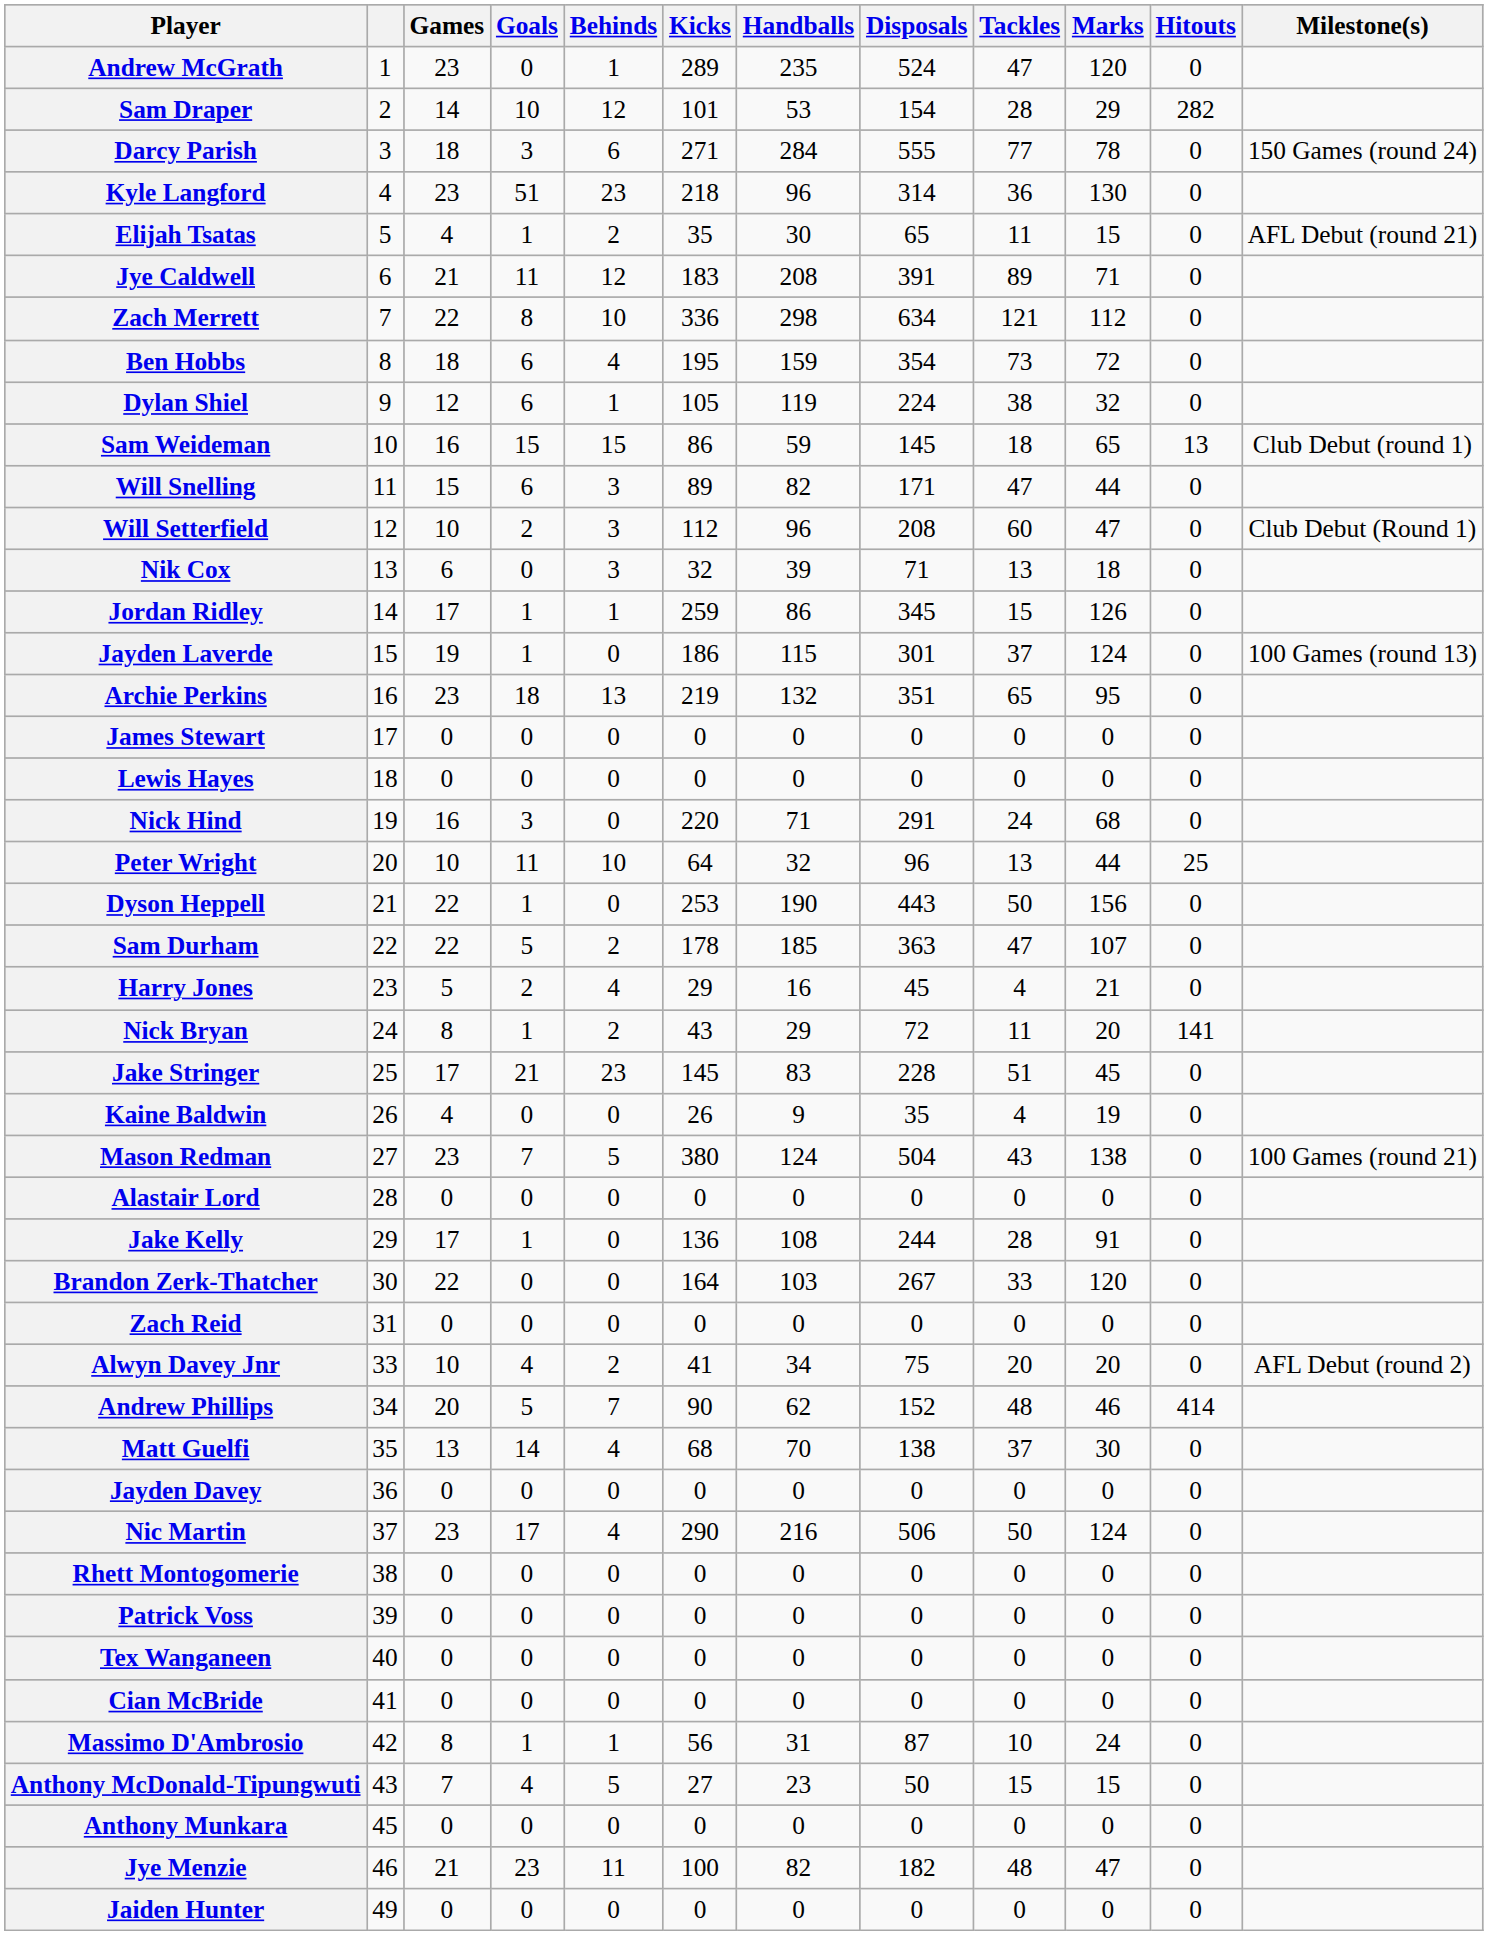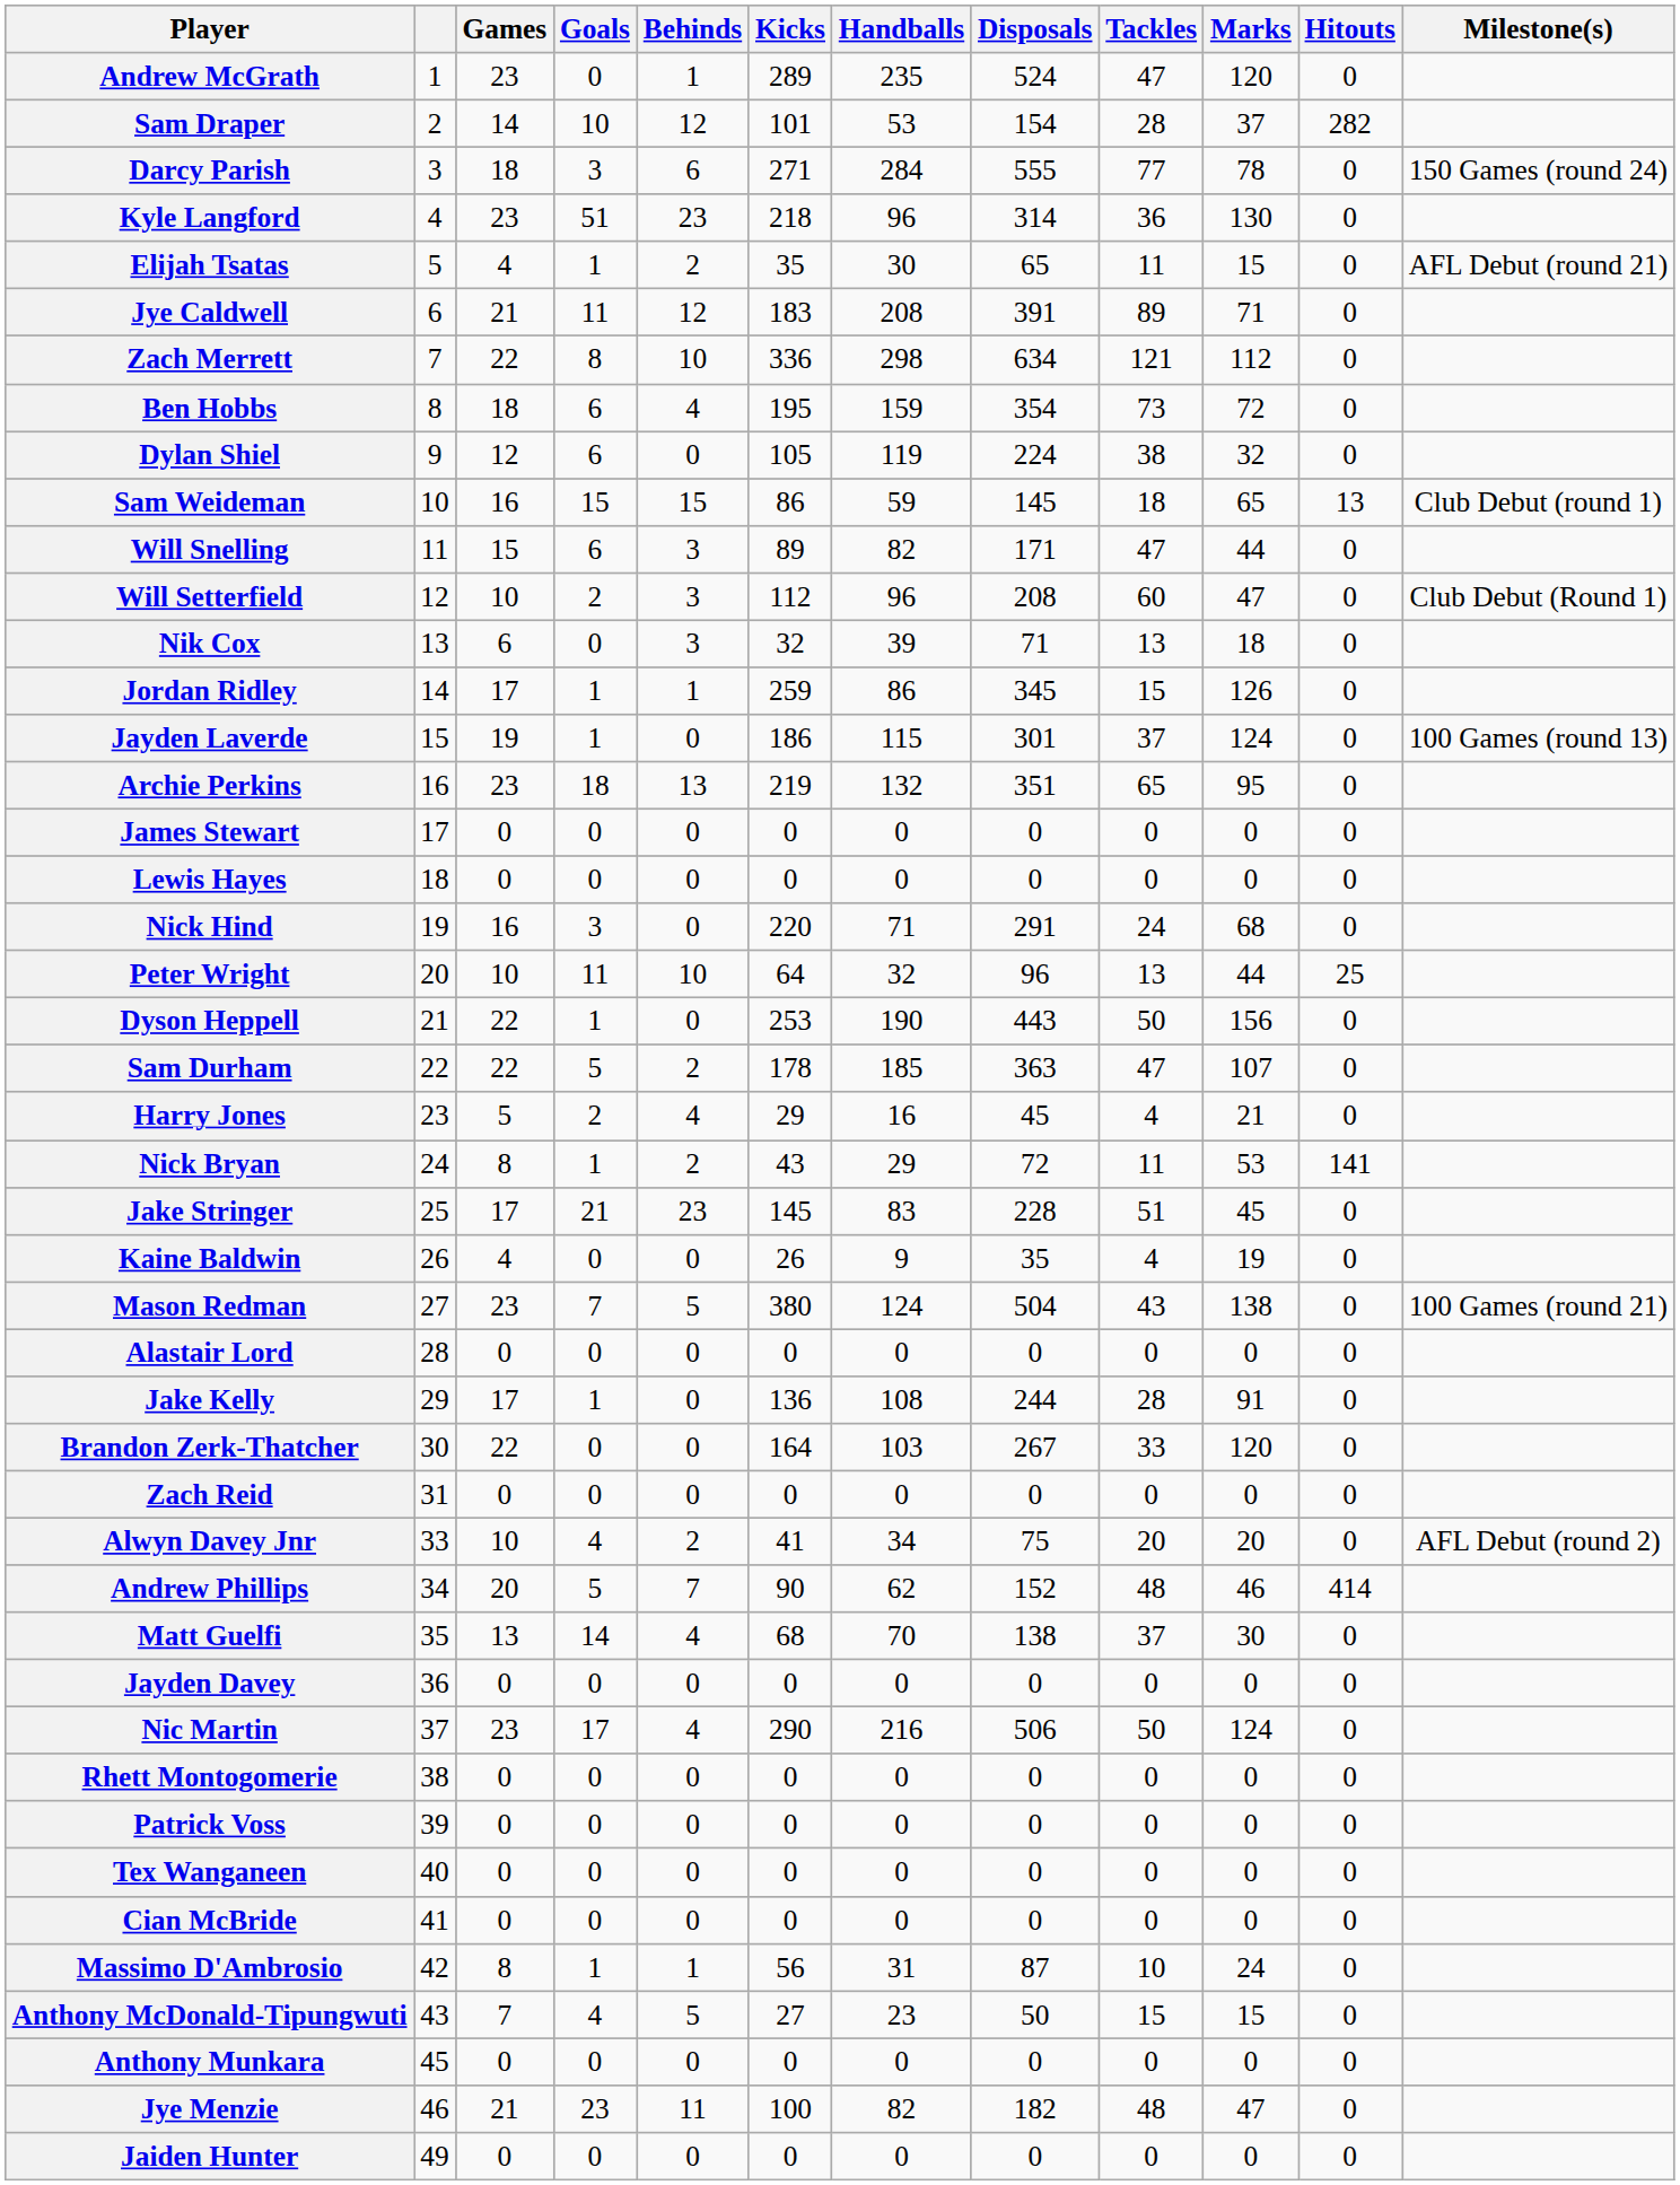 <table class="wikitable plainarrowheads sortable" style="text-align:center; font-size:95%">
 <tr>
 <th scope="col">Player</th>
 <th scope="col"></th>
 <th scope="col" width:3em>Games</th>
 <th scpoe="col" width:3em><a href='#'>Goals</a></th>
 <th scope="col" width:3em><a href='#'>Behinds</a></th>
 <th scope="col" width:3em><a href='#'>Kicks</a></th>
 <th scope="col" width:3em><a href='#'>Handballs</a></th>
 <th scope="col" width:3em><a href='#'>Disposals</a></th>
 <th scope="col" width:3em><a href='#'>Tackles</a></th>
 <th scope="col" width:3em><a href='#'>Marks</a></th>
 <th scope="col" width:3em><a href='#'>Hitouts</a></th>
 <th scope="col" class="unsortable">Milestone(s)</th>
 </tr>
 <tr>
 <th scope="row"><a href='#'>Andrew McGrath</a></th>
 <td>1</td>
 <td>23</td>
 <td>0</td>
 <td>1</td>
 <td>289</td>
 <td>235</td>
 <td>524</td>
 <td>47</td>
 <td>120</td>
 <td>0</td>
 <td></td>
 </tr>
 <tr>
 <th><a href='#'>Sam Draper</a></th>
 <td>2</td>
 <td>14</td>
 <td>10</td>
 <td>12</td>
 <td>101</td>
 <td>53</td>
 <td>154</td>
 <td>28</td>
-<td>29</td>
+<td>37</td>
 <td>282</td>
 <td></td>
 </tr>
 <tr>
 <th><a href='#'>Darcy Parish</a></th>
 <td>3</td>
 <td>18</td>
 <td>3</td>
 <td>6</td>
 <td>271</td>
 <td>284</td>
 <td>555</td>
 <td>77</td>
 <td>78</td>
 <td>0</td>
 <td>150 Games (round 24)</td>
 </tr>
 <tr>
 <th><a href='#'>Kyle Langford</a></th>
 <td>4</td>
 <td>23</td>
 <td>51</td>
 <td>23</td>
 <td>218</td>
 <td>96</td>
 <td>314</td>
 <td>36</td>
 <td>130</td>
 <td>0</td>
 <td></td>
 </tr>
 <tr>
 <th><a href='#'>Elijah Tsatas</a></th>
 <td>5</td>
 <td>4</td>
 <td>1</td>
 <td>2</td>
 <td>35</td>
 <td>30</td>
 <td>65</td>
 <td>11</td>
 <td>15</td>
 <td>0</td>
 <td>AFL Debut (round 21)</td>
 </tr>
 <tr>
 <th><a href='#'>Jye Caldwell</a></th>
 <td>6</td>
 <td>21</td>
 <td>11</td>
 <td>12</td>
 <td>183</td>
 <td>208</td>
 <td>391</td>
 <td>89</td>
 <td>71</td>
 <td>0</td>
 <td></td>
 </tr>
 <tr>
 <th><a href='#'>Zach Merrett</a></th>
 <td>7</td>
 <td>22</td>
 <td>8</td>
 <td>10</td>
 <td>336</td>
 <td>298</td>
 <td>634</td>
 <td>121</td>
 <td>112</td>
 <td>0</td>
 <td></td>
 </tr>
 <tr>
 <th><a href='#'>Ben Hobbs</a></th>
 <td>8</td>
 <td>18</td>
 <td>6</td>
 <td>4</td>
 <td>195</td>
 <td>159</td>
 <td>354</td>
 <td>73</td>
 <td>72</td>
 <td>0</td>
 <td></td>
 </tr>
 <tr>
 <th><a href='#'>Dylan Shiel</a></th>
 <td>9</td>
 <td>12</td>
 <td>6</td>
-<td>1</td>
+<td>0</td>
 <td>105</td>
 <td>119</td>
 <td>224</td>
 <td>38</td>
 <td>32</td>
 <td>0</td>
 <td></td>
 </tr>
 <tr>
 <th><a href='#'>Sam Weideman</a></th>
 <td>10</td>
 <td>16</td>
 <td>15</td>
 <td>15</td>
 <td>86</td>
 <td>59</td>
 <td>145</td>
 <td>18</td>
 <td>65</td>
 <td>13</td>
 <td>Club Debut (round 1)</td>
 </tr>
 <tr>
 <th><a href='#'>Will Snelling</a></th>
 <td>11</td>
 <td>15</td>
 <td>6</td>
 <td>3</td>
 <td>89</td>
 <td>82</td>
 <td>171</td>
 <td>47</td>
 <td>44</td>
 <td>0</td>
 <td></td>
 </tr>
 <tr>
 <th><a href='#'>Will Setterfield</a></th>
 <td>12</td>
 <td>10</td>
 <td>2</td>
 <td>3</td>
 <td>112</td>
 <td>96</td>
 <td>208</td>
 <td>60</td>
 <td>47</td>
 <td>0</td>
 <td>Club Debut (Round 1)</td>
 </tr>
 <tr>
 <th><a href='#'>Nik Cox</a></th>
 <td>13</td>
 <td>6</td>
 <td>0</td>
 <td>3</td>
 <td>32</td>
 <td>39</td>
 <td>71</td>
 <td>13</td>
 <td>18</td>
 <td>0</td>
 <td></td>
 </tr>
 <tr>
 <th><a href='#'>Jordan Ridley</a></th>
 <td>14</td>
 <td>17</td>
 <td>1</td>
 <td>1</td>
 <td>259</td>
 <td>86</td>
 <td>345</td>
 <td>15</td>
 <td>126</td>
 <td>0</td>
 <td></td>
 </tr>
 <tr>
 <th><a href='#'>Jayden Laverde</a></th>
 <td>15</td>
 <td>19</td>
 <td>1</td>
 <td>0</td>
 <td>186</td>
 <td>115</td>
 <td>301</td>
 <td>37</td>
 <td>124</td>
 <td>0</td>
 <td>100 Games (round 13)</td>
 </tr>
 <tr>
 <th><a href='#'>Archie Perkins</a></th>
 <td>16</td>
 <td>23</td>
 <td>18</td>
 <td>13</td>
 <td>219</td>
 <td>132</td>
 <td>351</td>
 <td>65</td>
 <td>95</td>
 <td>0</td>
 <td></td>
 </tr>
 <tr>
 <th><a href='#'>James Stewart</a></th>
 <td>17</td>
 <td>0</td>
 <td>0</td>
 <td>0</td>
 <td>0</td>
 <td>0</td>
 <td>0</td>
 <td>0</td>
 <td>0</td>
 <td>0</td>
 <td></td>
 </tr>
 <tr>
 <th><a href='#'>Lewis Hayes</a></th>
 <td>18</td>
 <td>0</td>
 <td>0</td>
 <td>0</td>
 <td>0</td>
 <td>0</td>
 <td>0</td>
 <td>0</td>
 <td>0</td>
 <td>0</td>
 <td></td>
 </tr>
 <tr>
 <th><a href='#'>Nick Hind</a></th>
 <td>19</td>
 <td>16</td>
 <td>3</td>
 <td>0</td>
 <td>220</td>
 <td>71</td>
 <td>291</td>
 <td>24</td>
 <td>68</td>
 <td>0</td>
 <td></td>
 </tr>
 <tr>
 <th><a href='#'>Peter Wright</a></th>
 <td>20</td>
 <td>10</td>
 <td>11</td>
 <td>10</td>
 <td>64</td>
 <td>32</td>
 <td>96</td>
 <td>13</td>
 <td>44</td>
 <td>25</td>
 <td></td>
 </tr>
 <tr>
 <th><a href='#'>Dyson Heppell</a></th>
 <td>21</td>
 <td>22</td>
 <td>1</td>
 <td>0</td>
 <td>253</td>
 <td>190</td>
 <td>443</td>
 <td>50</td>
 <td>156</td>
 <td>0</td>
 <td></td>
 </tr>
 <tr>
 <th><a href='#'>Sam Durham</a></th>
 <td>22</td>
 <td>22</td>
 <td>5</td>
 <td>2</td>
 <td>178</td>
 <td>185</td>
 <td>363</td>
 <td>47</td>
 <td>107</td>
 <td>0</td>
 <td></td>
 </tr>
 <tr>
 <th><a href='#'>Harry Jones</a></th>
 <td>23</td>
 <td>5</td>
 <td>2</td>
 <td>4</td>
 <td>29</td>
 <td>16</td>
 <td>45</td>
 <td>4</td>
 <td>21</td>
 <td>0</td>
 <td></td>
 </tr>
 <tr>
 <th><a href='#'>Nick Bryan</a></th>
 <td>24</td>
 <td>8</td>
 <td>1</td>
 <td>2</td>
 <td>43</td>
 <td>29</td>
 <td>72</td>
 <td>11</td>
-<td>20</td>
+<td>53</td>
 <td>141</td>
 <td></td>
 </tr>
 <tr>
 <th><a href='#'>Jake Stringer</a></th>
 <td>25</td>
 <td>17</td>
 <td>21</td>
 <td>23</td>
 <td>145</td>
 <td>83</td>
 <td>228</td>
 <td>51</td>
 <td>45</td>
 <td>0</td>
 <td></td>
 </tr>
 <tr>
 <th><a href='#'>Kaine Baldwin</a></th>
 <td>26</td>
 <td>4</td>
 <td>0</td>
 <td>0</td>
 <td>26</td>
 <td>9</td>
 <td>35</td>
 <td>4</td>
 <td>19</td>
 <td>0</td>
 <td></td>
 </tr>
 <tr>
 <th><a href='#'>Mason Redman</a></th>
 <td>27</td>
 <td>23</td>
 <td>7</td>
 <td>5</td>
 <td>380</td>
 <td>124</td>
 <td>504</td>
 <td>43</td>
 <td>138</td>
 <td>0</td>
 <td>100 Games (round 21)</td>
 </tr>
 <tr>
 <th><a href='#'>Alastair Lord</a></th>
 <td>28</td>
 <td>0</td>
 <td>0</td>
 <td>0</td>
 <td>0</td>
 <td>0</td>
 <td>0</td>
 <td>0</td>
 <td>0</td>
 <td>0</td>
 <td></td>
 </tr>
 <tr>
 <th><a href='#'>Jake Kelly</a></th>
 <td>29</td>
 <td>17</td>
 <td>1</td>
 <td>0</td>
 <td>136</td>
 <td>108</td>
 <td>244</td>
 <td>28</td>
 <td>91</td>
 <td>0</td>
 <td></td>
 </tr>
 <tr>
 <th><a href='#'>Brandon Zerk-Thatcher</a></th>
 <td>30</td>
 <td>22</td>
 <td>0</td>
 <td>0</td>
 <td>164</td>
 <td>103</td>
 <td>267</td>
 <td>33</td>
 <td>120</td>
 <td>0</td>
 <td></td>
 </tr>
 <tr>
 <th><a href='#'>Zach Reid</a></th>
 <td>31</td>
 <td>0</td>
 <td>0</td>
 <td>0</td>
 <td>0</td>
 <td>0</td>
 <td>0</td>
 <td>0</td>
 <td>0</td>
 <td>0</td>
 <td></td>
 </tr>
 <tr>
 <th><a href='#'>Alwyn Davey Jnr</a></th>
 <td>33</td>
 <td>10</td>
 <td>4</td>
 <td>2</td>
 <td>41</td>
 <td>34</td>
 <td>75</td>
 <td>20</td>
 <td>20</td>
 <td>0</td>
 <td>AFL Debut (round 2)</td>
 </tr>
 <tr>
 <th><a href='#'>Andrew Phillips</a></th>
 <td>34</td>
 <td>20</td>
 <td>5</td>
 <td>7</td>
 <td>90</td>
 <td>62</td>
 <td>152</td>
 <td>48</td>
 <td>46</td>
 <td>414</td>
 <td></td>
 </tr>
 <tr>
 <th><a href='#'>Matt Guelfi</a></th>
 <td>35</td>
 <td>13</td>
 <td>14</td>
 <td>4</td>
 <td>68</td>
 <td>70</td>
 <td>138</td>
 <td>37</td>
 <td>30</td>
 <td>0</td>
 <td></td>
 </tr>
 <tr>
 <th><a href='#'>Jayden Davey</a></th>
 <td>36</td>
 <td>0</td>
 <td>0</td>
 <td>0</td>
 <td>0</td>
 <td>0</td>
 <td>0</td>
 <td>0</td>
 <td>0</td>
 <td>0</td>
 <td></td>
 </tr>
 <tr>
 <th><a href='#'>Nic Martin</a></th>
 <td>37</td>
 <td>23</td>
 <td>17</td>
 <td>4</td>
 <td>290</td>
 <td>216</td>
 <td>506</td>
 <td>50</td>
 <td>124</td>
 <td>0</td>
 <td></td>
 </tr>
 <tr>
 <th><a href='#'>Rhett Montogomerie</a></th>
 <td>38</td>
 <td>0</td>
 <td>0</td>
 <td>0</td>
 <td>0</td>
 <td>0</td>
 <td>0</td>
 <td>0</td>
 <td>0</td>
 <td>0</td>
 <td></td>
 </tr>
 <tr>
 <th><a href='#'>Patrick Voss</a></th>
 <td>39</td>
 <td>0</td>
 <td>0</td>
 <td>0</td>
 <td>0</td>
 <td>0</td>
 <td>0</td>
 <td>0</td>
 <td>0</td>
 <td>0</td>
 <td></td>
 </tr>
 <tr>
 <th><a href='#'>Tex Wanganeen</a></th>
 <td>40</td>
 <td>0</td>
 <td>0</td>
 <td>0</td>
 <td>0</td>
 <td>0</td>
 <td>0</td>
 <td>0</td>
 <td>0</td>
 <td>0</td>
 <td></td>
 </tr>
 <tr>
 <th><a href='#'>Cian McBride</a></th>
 <td>41</td>
 <td>0</td>
 <td>0</td>
 <td>0</td>
 <td>0</td>
 <td>0</td>
 <td>0</td>
 <td>0</td>
 <td>0</td>
 <td>0</td>
 <td></td>
 </tr>
 <tr>
 <th><a href='#'>Massimo D'Ambrosio</a></th>
 <td>42</td>
 <td>8</td>
 <td>1</td>
 <td>1</td>
 <td>56</td>
 <td>31</td>
 <td>87</td>
 <td>10</td>
 <td>24</td>
 <td>0</td>
 <td></td>
 </tr>
 <tr>
 <th><a href='#'>Anthony McDonald-Tipungwuti</a></th>
 <td>43</td>
 <td>7</td>
 <td>4</td>
 <td>5</td>
 <td>27</td>
 <td>23</td>
 <td>50</td>
 <td>15</td>
 <td>15</td>
 <td>0</td>
 <td></td>
 </tr>
 <tr>
 <th><a href='#'>Anthony Munkara</a></th>
 <td>45</td>
 <td>0</td>
 <td>0</td>
 <td>0</td>
 <td>0</td>
 <td>0</td>
 <td>0</td>
 <td>0</td>
 <td>0</td>
 <td>0</td>
 <td></td>
 </tr>
 <tr>
 <th><a href='#'>Jye Menzie</a></th>
 <td>46</td>
 <td>21</td>
 <td>23</td>
 <td>11</td>
 <td>100</td>
 <td>82</td>
 <td>182</td>
 <td>48</td>
 <td>47</td>
 <td>0</td>
 <td></td>
 </tr>
 <tr>
 <th><a href='#'>Jaiden Hunter</a></th>
 <td>49</td>
 <td>0</td>
 <td>0</td>
 <td>0</td>
 <td>0</td>
 <td>0</td>
 <td>0</td>
 <td>0</td>
 <td>0</td>
 <td>0</td>
 <td></td>
 </tr>
 </table>
